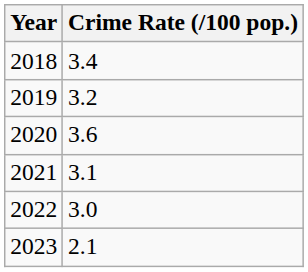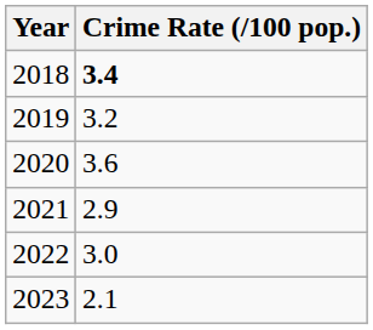 <table class="wikitable">
 <tr>
 <th>Year</th>
 <th>Crime Rate (/100 pop.)</th>
 </tr>
 <tr>
 <td>2018</td>
-<td>3.4</td>
+<td><strong>3.4</strong></td>
 </tr>
 <tr>
 <td>2019</td>
 <td>3.2</td>
 </tr>
 <tr>
 <td>2020</td>
 <td>3.6</td>
 </tr>
 <tr>
 <td>2021</td>
-<td>3.1</td>
+<td>2.9</td>
 </tr>
 <tr>
 <td>2022</td>
 <td>3.0</td>
 </tr>
 <tr>
 <td>2023</td>
 <td>2.1</td>
 </tr>
 </table>
